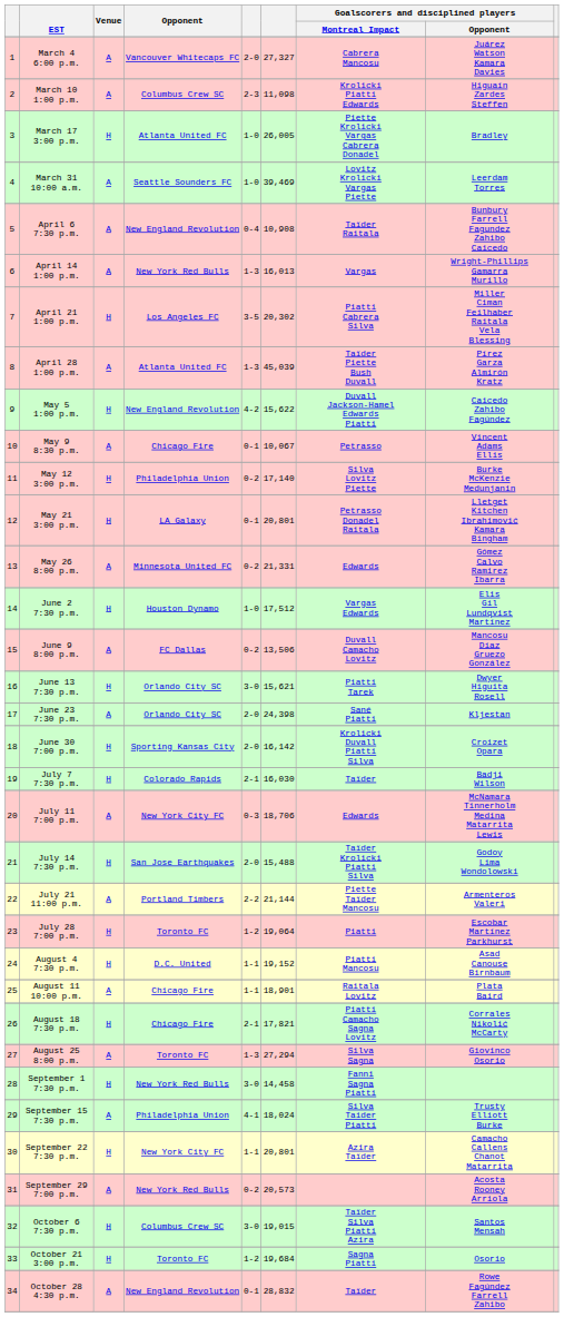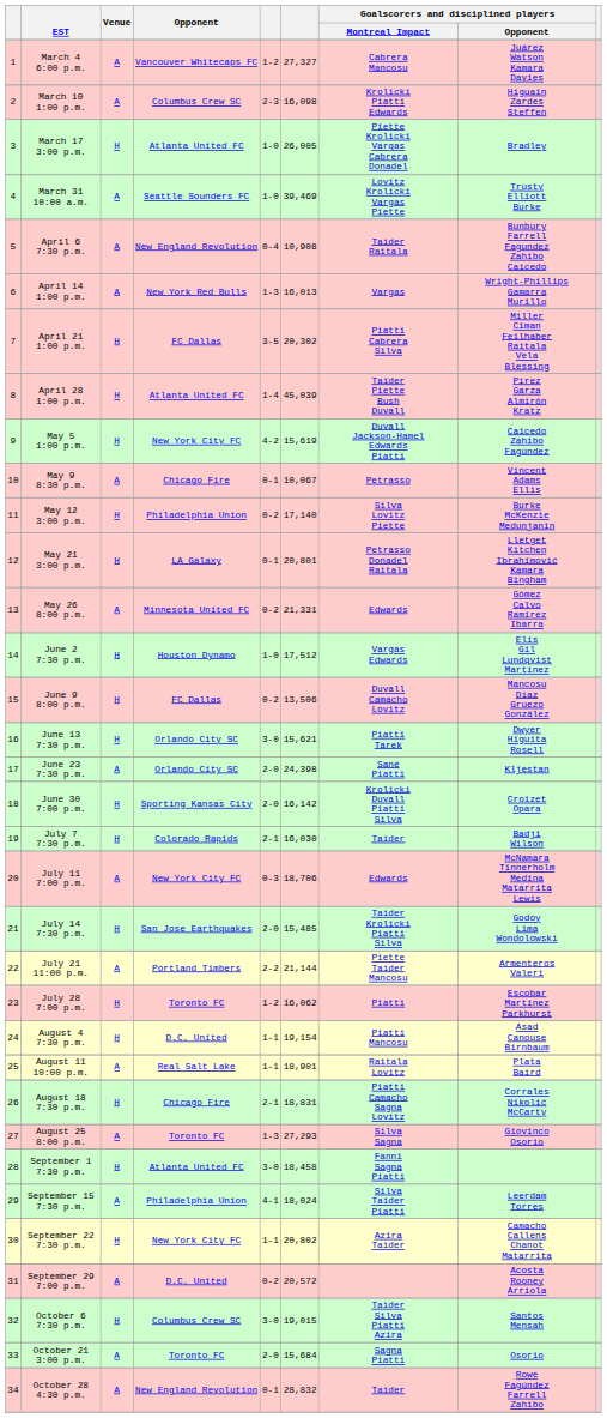 <table class="wikitable" Style="text-align: center;font-size:85%">
 <tr>
 <th rowspan="2"></th>
 <th rowspan="2" style="width:90px"><br><br><a href='#'>EST</a></th>
 <th rowspan="2">Venue</th>
 <th rowspan="2">Opponent</th>
 <th rowspan="2"><br></th>
 <th rowspan="2"></th>
 <th colspan="2">Goalscorers and disciplined players</th>
 <th rowspan="2"></th>
 </tr>
 <tr>
 <th style="width:160px"><a href='#'>Montreal Impact</a></th>
 <th style="width:160px">Opponent</th>
 </tr>
 <tr>
 </tr>
 <tr style="background:#fcc">
 <td>1</td>
 <td>March 4<br>6:00 p.m.</td>
 <td><a href='#'>A</a></td>
 <td><a href='#'>Vancouver Whitecaps FC</a></td>
-<td>2-0</td>
+<td>1-2</td>
 <td>27,327</td>
 <td><a href='#'>Cabrera</a> <br><a href='#'>Mancosu</a> </td>
 <td><a href='#'>Juárez</a> <br><a href='#'>Watson</a> <br><a href='#'>Kamara</a> <br><a href='#'>Davies</a> </td>
 <td></td>
 </tr>
 <tr>
 </tr>
 <tr style="background:#fcc">
 <td>2</td>
 <td>March 10<br>1:00 p.m.</td>
 <td><a href='#'>A</a></td>
 <td><a href='#'>Columbus Crew SC</a></td>
 <td>2-3</td>
-<td>11,098</td>
+<td>16,098</td>
 <td><a href='#'>Krolicki</a> <br><a href='#'>Piatti</a> <br><a href='#'>Edwards</a> </td>
 <td><a href='#'>Higuaín</a> <br><a href='#'>Zardes</a> <br><a href='#'>Steffen</a> </td>
 <td></td>
 </tr>
 <tr>
 </tr>
 <tr style="background:#cfc">
 <td>3</td>
 <td>March 17<br>3:00 p.m.</td>
 <td><a href='#'>H</a></td>
 <td><a href='#'>Atlanta United FC</a></td>
 <td>1-0</td>
 <td>26,005</td>
 <td><a href='#'>Piette</a> <br><a href='#'>Krolicki</a>  <br><a href='#'>Vargas</a> <br><a href='#'>Cabrera</a>  <br><a href='#'>Donadel</a>  </td>
 <td><a href='#'>Bradley</a> </td>
 <td></td>
 </tr>
 <tr>
 </tr>
 <tr style="background:#cfc">
 <td>4</td>
 <td>March 31<br>10:00 a.m.</td>
 <td><a href='#'>A</a></td>
 <td><a href='#'>Seattle Sounders FC</a></td>
 <td>1-0</td>
 <td>39,469</td>
 <td><a href='#'>Lovitz</a>  <br><a href='#'>Krolicki</a>  <br><a href='#'>Vargas</a> <br><a href='#'>Piette</a> </td>
-<td><a href='#'>Leerdam</a> <br><a href='#'>Torres</a>  </td>
+<td><a href='#'>Trusty</a> <br><a href='#'>Elliott</a> <br><a href='#'>Burke</a> </td>
 <td></td>
 </tr>
 <tr>
 </tr>
 <tr style="background:#fcc">
 <td>5</td>
 <td>April 6<br>7:30 p.m.</td>
 <td><a href='#'>A</a></td>
 <td><a href='#'>New England Revolution</a></td>
 <td>0-4</td>
 <td>10,908</td>
 <td><a href='#'>Taïder</a> <br><a href='#'>Raitala</a> </td>
 <td><a href='#'>Bunbury</a> <br> <a href='#'>Farrell</a> <br> <a href='#'>Fagundez</a> <br> <a href='#'>Zahibo</a> <br> <a href='#'>Caicedo</a> </td>
 <td></td>
 </tr>
 <tr>
 </tr>
 <tr style="background:#fcc">
 <td>6</td>
 <td>April 14<br>1:00 p.m.</td>
 <td><a href='#'>A</a></td>
 <td><a href='#'>New York Red Bulls</a></td>
 <td>1-3</td>
 <td>16,013</td>
 <td><a href='#'>Vargas</a> </td>
 <td><a href='#'>Wright-Phillips</a> <br><a href='#'>Gamarra</a> <br><a href='#'>Murillo</a> </td>
 <td></td>
 </tr>
 <tr>
 </tr>
 <tr style="background:#fcc">
 <td>7</td>
 <td>April 21<br>1:00 p.m.</td>
 <td><a href='#'>H</a></td>
-<td><a href='#'>Los Angeles FC</a></td>
+<td><a href='#'>FC Dallas</a></td>
 <td>3-5</td>
 <td>20,302</td>
 <td><a href='#'>Piatti</a> <br><a href='#'>Cabrera</a> <br><a href='#'>Silva</a> </td>
 <td><a href='#'>Miller</a> <br><a href='#'>Ciman</a> <br><a href='#'>Feilhaber</a> <br><a href='#'>Raitala</a> <br><a href='#'>Vela</a> <br><a href='#'>Blessing</a> </td>
 <td></td>
 </tr>
 <tr>
 </tr>
 <tr style="background:#fcc">
 <td>8</td>
 <td>April 28<br>1:00 p.m.</td>
-<td><a href='#'>A</a></td>
+<td><a href='#'>H</a></td>
 <td><a href='#'>Atlanta United FC</a></td>
-<td>1-3</td>
+<td>1-4</td>
 <td>45,039</td>
 <td><a href='#'>Taïder</a> <br><a href='#'>Piette</a> <br><a href='#'>Bush</a> <br><a href='#'>Duvall</a> </td>
 <td><a href='#'>Pírez</a> <br><a href='#'>Garza</a> <br><a href='#'>Almirón</a> <br><a href='#'>Kratz</a> </td>
 <td></td>
 </tr>
 <tr>
 </tr>
 <tr style="background:#cfc">
 <td>9</td>
 <td>May 5<br>1:00 p.m.</td>
 <td><a href='#'>H</a></td>
-<td><a href='#'>New England Revolution</a></td>
+<td><a href='#'>New York City FC</a></td>
 <td>4-2</td>
-<td>15,622</td>
+<td>15,619</td>
 <td><a href='#'>Duvall</a> <br><a href='#'>Jackson-Hamel</a> <br><a href='#'>Edwards</a> <br><a href='#'>Piatti</a> </td>
 <td><a href='#'>Caicedo</a> <br><a href='#'>Zahibo</a> <br><a href='#'>Fagúndez</a> </td>
 <td></td>
 </tr>
 <tr>
 </tr>
 <tr style="background:#fcc">
 <td>10</td>
 <td>May 9<br>8:30 p.m.</td>
 <td><a href='#'>A</a></td>
 <td><a href='#'>Chicago Fire</a></td>
 <td>0-1</td>
 <td>10,067</td>
 <td><a href='#'>Petrasso</a> </td>
 <td><a href='#'>Vincent</a> <br><a href='#'>Adams</a> <br><a href='#'>Ellis</a> </td>
 <td></td>
 </tr>
 <tr>
 </tr>
 <tr style="background:#fcc">
 <td>11</td>
 <td>May 12<br>3:00 p.m.</td>
 <td><a href='#'>H</a></td>
 <td><a href='#'>Philadelphia Union</a></td>
 <td>0-2</td>
 <td>17,140</td>
 <td><a href='#'>Silva</a> <br><a href='#'>Lovitz</a> <br><a href='#'>Piette</a> </td>
 <td><a href='#'>Burke</a> <br><a href='#'>McKenzie</a> <br><a href='#'>Medunjanin</a> </td>
 <td></td>
 </tr>
 <tr>
 </tr>
 <tr style="background:#fcc">
 <td>12</td>
 <td>May 21<br>3:00 p.m.</td>
 <td><a href='#'>H</a></td>
 <td><a href='#'>LA Galaxy</a></td>
 <td>0-1</td>
 <td>20,801</td>
 <td><a href='#'>Petrasso</a> <br><a href='#'>Donadel</a> <br><a href='#'>Raitala</a> </td>
 <td><a href='#'>Lletget</a> <br><a href='#'>Kitchen</a> <br><a href='#'>Ibrahimović</a> <br><a href='#'>Kamara</a> <br><a href='#'>Bingham</a> </td>
 <td></td>
 </tr>
 <tr>
 </tr>
 <tr style="background:#fcc">
 <td>13</td>
 <td>May 26<br>8:00 p.m.</td>
 <td><a href='#'>A</a></td>
 <td><a href='#'>Minnesota United FC</a></td>
 <td>0-2</td>
 <td>21,331</td>
 <td><a href='#'>Edwards</a> </td>
 <td><a href='#'>Gómez</a> <br><a href='#'>Calvo</a> <br><a href='#'>Ramirez</a> <br><a href='#'>Ibarra</a> </td>
 <td></td>
 </tr>
 <tr>
 </tr>
 <tr style="background:#cfc">
 <td>14</td>
 <td>June 2<br>7:30 p.m.</td>
 <td><a href='#'>H</a></td>
 <td><a href='#'>Houston Dynamo</a></td>
 <td>1-0</td>
 <td>17,512</td>
 <td><a href='#'>Vargas</a> <br><a href='#'>Edwards</a> </td>
 <td><a href='#'>Elis</a> <br><a href='#'>Gil</a> <br><a href='#'>Lundqvist</a> <br><a href='#'>Martínez</a> </td>
 <td></td>
 </tr>
 <tr>
 </tr>
 <tr style="background:#fcc">
 <td>15</td>
 <td>June 9<br>8:00 p.m.</td>
-<td><a href='#'>A</a></td>
+<td><a href='#'>H</a></td>
 <td><a href='#'>FC Dallas</a></td>
 <td>0-2</td>
 <td>13,506</td>
 <td><a href='#'>Duvall</a> <br><a href='#'>Camacho</a> <br><a href='#'>Lovitz</a> </td>
 <td><a href='#'>Mancosu</a> <br><a href='#'>Díaz</a> <br><a href='#'>Gruezo</a> <br><a href='#'>González</a> </td>
 <td></td>
 </tr>
 <tr>
 </tr>
 <tr style="background:#cfc">
 <td>16</td>
 <td>June 13<br>7:30 p.m.</td>
 <td><a href='#'>H</a></td>
 <td><a href='#'>Orlando City SC</a></td>
 <td>3-0</td>
 <td>15,621</td>
 <td><a href='#'>Piatti</a> <br><a href='#'>Tarek</a> </td>
 <td><a href='#'>Dwyer</a> <br><a href='#'>Higuita</a> <br><a href='#'>Rosell</a> </td>
 <td></td>
 </tr>
 <tr>
 </tr>
 <tr style="background:#cfc">
 <td>17</td>
 <td>June 23<br>7:30 p.m.</td>
 <td><a href='#'>A</a></td>
 <td><a href='#'>Orlando City SC</a></td>
 <td>2-0</td>
 <td>24,398</td>
 <td><a href='#'>Sané</a> <br><a href='#'>Piatti</a> </td>
 <td><a href='#'>Kljestan</a> </td>
 <td></td>
 </tr>
 <tr>
 </tr>
 <tr style="background:#cfc">
 <td>18</td>
 <td>June 30<br>7:00 p.m.</td>
 <td><a href='#'>H</a></td>
 <td><a href='#'>Sporting Kansas City</a></td>
 <td>2-0</td>
 <td>16,142</td>
 <td><a href='#'>Krolicki</a> <br><a href='#'>Duvall</a> <br><a href='#'>Piatti</a> <br><a href='#'>Silva</a> </td>
 <td><a href='#'>Croizet</a> <br><a href='#'>Opara</a> </td>
 <td></td>
 </tr>
 <tr>
 </tr>
 <tr style="background:#cfc">
 <td>19</td>
 <td>July 7<br>7:30 p.m.</td>
 <td><a href='#'>H</a></td>
 <td><a href='#'>Colorado Rapids</a></td>
 <td>2-1</td>
 <td>16,030</td>
 <td><a href='#'>Taïder</a> </td>
 <td><a href='#'>Badji</a> <br><a href='#'>Wilson</a> </td>
 <td></td>
 </tr>
 <tr>
 </tr>
 <tr style="background:#fcc">
 <td>20</td>
 <td>July 11<br>7:00 p.m.</td>
 <td><a href='#'>A</a></td>
 <td><a href='#'>New York City FC</a></td>
 <td>0-3</td>
 <td>18,706</td>
 <td><a href='#'>Edwards</a> </td>
 <td><a href='#'>McNamara</a> <br><a href='#'>Tinnerholm</a> <br><a href='#'>Medina</a> <br><a href='#'>Matarrita</a> <br><a href='#'>Lewis</a> </td>
 <td></td>
 </tr>
 <tr>
 </tr>
 <tr style="background:#cfc">
 <td>21</td>
 <td>July 14<br>7:30 p.m.</td>
 <td><a href='#'>H</a></td>
 <td><a href='#'>San Jose Earthquakes</a></td>
 <td>2-0</td>
-<td>15,488</td>
+<td>15,485</td>
 <td><a href='#'>Taïder</a> <br><a href='#'>Krolicki</a> <br><a href='#'>Piatti</a> <br><a href='#'>Silva</a> </td>
 <td><a href='#'>Godoy</a> <br><a href='#'>Lima</a> <br><a href='#'>Wondolowski</a> </td>
 <td></td>
 </tr>
 <tr>
 </tr>
 <tr style="background:#ffc">
 <td>22</td>
 <td>July 21<br>11:00 p.m.</td>
 <td><a href='#'>A</a></td>
 <td><a href='#'>Portland Timbers</a></td>
 <td>2-2</td>
 <td>21,144</td>
 <td><a href='#'>Piette</a> <br><a href='#'>Taïder</a> <br><a href='#'>Mancosu</a> </td>
 <td><a href='#'>Armenteros</a> <br><a href='#'>Valeri</a> </td>
 <td></td>
 </tr>
 <tr>
 </tr>
 <tr style="background:#fcc">
 <td>23</td>
 <td>July 28<br>7:00 p.m.</td>
 <td><a href='#'>H</a></td>
 <td><a href='#'>Toronto FC</a></td>
 <td>1-2</td>
-<td>19,064</td>
+<td>16,062</td>
 <td><a href='#'>Piatti</a> </td>
 <td><a href='#'>Escobar</a> <br><a href='#'>Martínez</a> <br><a href='#'>Parkhurst</a> </td>
 <td></td>
 </tr>
 <tr>
 </tr>
 <tr style="background:#ffc">
 <td>24</td>
 <td>August 4<br>7:30 p.m.</td>
 <td><a href='#'>H</a></td>
 <td><a href='#'>D.C. United</a></td>
 <td>1-1</td>
-<td>19,152</td>
+<td>19,154</td>
 <td><a href='#'>Piatti</a> <br><a href='#'>Mancosu</a> </td>
 <td><a href='#'>Asad</a> <br><a href='#'>Canouse</a> <br><a href='#'>Birnbaum</a> </td>
 <td></td>
 </tr>
 <tr>
 </tr>
 <tr style="background:#ffc">
 <td>25</td>
 <td>August 11<br>10:00 p.m.</td>
 <td><a href='#'>A</a></td>
-<td><a href='#'>Chicago Fire</a></td>
+<td><a href='#'>Real Salt Lake</a></td>
 <td>1-1</td>
 <td>18,901</td>
 <td><a href='#'>Raitala</a> <br><a href='#'>Lovitz</a> </td>
 <td><a href='#'>Plata</a> <br><a href='#'>Baird</a> </td>
 <td></td>
 </tr>
 <tr>
 </tr>
 <tr style="background:#cfc">
 <td>26</td>
 <td>August 18<br>7:30 p.m.</td>
 <td><a href='#'>H</a></td>
 <td><a href='#'>Chicago Fire</a></td>
 <td>2-1</td>
-<td>17,821</td>
+<td>18,831</td>
 <td><a href='#'>Piatti</a> <br><a href='#'>Camacho</a> <br><a href='#'>Sagna</a> <br><a href='#'>Lovitz</a> </td>
 <td><a href='#'>Corrales</a> <br><a href='#'>Nikolić</a> <br><a href='#'>McCarty</a> </td>
 <td></td>
 </tr>
 <tr>
 </tr>
 <tr style="background:#fcc">
 <td>27</td>
 <td>August 25<br>8:00 p.m.</td>
 <td><a href='#'>A</a></td>
 <td><a href='#'>Toronto FC</a></td>
 <td>1-3</td>
-<td>27,294</td>
+<td>27,293</td>
 <td><a href='#'>Silva</a> <br><a href='#'>Sagna</a> </td>
 <td><a href='#'>Giovinco</a> <br><a href='#'>Osorio</a> </td>
 <td></td>
 </tr>
 <tr>
 </tr>
 <tr style="background:#cfc">
 <td>28</td>
 <td>September 1<br>7:30 p.m.</td>
 <td><a href='#'>H</a></td>
-<td><a href='#'>New York Red Bulls</a></td>
+<td><a href='#'>Atlanta United FC</a></td>
 <td>3-0</td>
-<td>14,458</td>
+<td>18,458</td>
 <td><a href='#'>Fanni</a> <br><a href='#'>Sagna</a> <br><a href='#'>Piatti</a> </td>
 <td></td>
 <td></td>
 </tr>
 <tr>
 </tr>
 <tr style="background:#cfc">
 <td>29</td>
 <td>September 15<br>7:30 p.m.</td>
 <td><a href='#'>A</a></td>
 <td><a href='#'>Philadelphia Union</a></td>
 <td>4-1</td>
 <td>18,024</td>
 <td><a href='#'>Silva</a> <br><a href='#'>Taider</a> <br><a href='#'>Piatti</a> </td>
-<td><a href='#'>Trusty</a> <br><a href='#'>Elliott</a> <br><a href='#'>Burke</a> </td>
+<td><a href='#'>Leerdam</a> <br><a href='#'>Torres</a>  </td>
 <td></td>
 </tr>
 <tr>
 </tr>
 <tr style="background:#ffc">
 <td>30</td>
 <td>September 22<br>7:30 p.m.</td>
 <td><a href='#'>H</a></td>
 <td><a href='#'>New York City FC</a></td>
 <td>1-1</td>
-<td>20,801</td>
+<td>20,802</td>
 <td><a href='#'>Azira</a> <br><a href='#'>Taïder</a> </td>
 <td><a href='#'>Camacho</a> <br><a href='#'>Callens</a> <br><a href='#'>Chanot</a> <br><a href='#'>Matarrita</a> </td>
 <td></td>
 </tr>
 <tr>
 </tr>
 <tr style="background:#fcc">
 <td>31</td>
 <td>September 29<br>7:00 p.m.</td>
 <td><a href='#'>A</a></td>
-<td><a href='#'>New York Red Bulls</a></td>
+<td><a href='#'>D.C. United</a></td>
 <td>0-2</td>
-<td>20,573</td>
+<td>20,572</td>
 <td></td>
 <td><a href='#'>Acosta</a> <br><a href='#'>Rooney</a> <br><a href='#'>Arriola</a> </td>
 <td></td>
 </tr>
 <tr>
 </tr>
 <tr style="background:#cfc">
 <td>32</td>
 <td>October 6<br>7:30 p.m.</td>
 <td><a href='#'>H</a></td>
 <td><a href='#'>Columbus Crew SC</a></td>
 <td>3-0</td>
 <td>19,015</td>
 <td><a href='#'>Taïder</a> <br><a href='#'>Silva</a> <br><a href='#'>Piatti</a> <br><a href='#'>Azira</a> </td>
 <td><a href='#'>Santos</a> <br><a href='#'>Mensah</a> </td>
 <td></td>
 </tr>
 <tr>
 </tr>
 <tr style="background:#cfc">
 <td>33</td>
 <td>October 21<br>3:00 p.m.</td>
-<td><a href='#'>H</a></td>
+<td><a href='#'>A</a></td>
 <td><a href='#'>Toronto FC</a></td>
-<td>1-2</td>
-<td>19,684</td>
+<td>2-0</td>
+<td>15,684</td>
 <td><a href='#'>Sagna</a> <br><a href='#'>Piatti</a> </td>
 <td><a href='#'>Osorio</a> </td>
 <td></td>
 </tr>
 <tr>
 </tr>
 <tr style="background:#fcc">
 <td>34</td>
 <td>October 28<br>4:30 p.m.</td>
 <td><a href='#'>A</a></td>
 <td><a href='#'>New England Revolution</a></td>
 <td>0-1</td>
 <td>28,832</td>
 <td><a href='#'>Taïder</a> </td>
 <td><a href='#'>Rowe</a> <br><a href='#'>Fagúndez</a> <br><a href='#'>Farrell</a> <br><a href='#'>Zahibo</a> </td>
 <td></td>
 </tr>
 <tr>
 </tr>
 </table>
